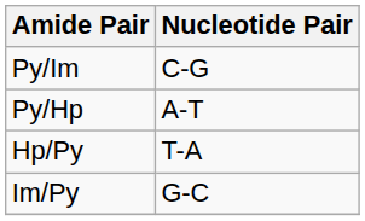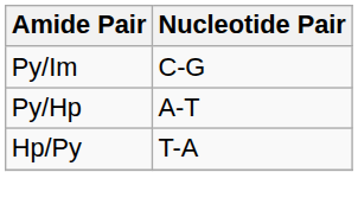 <table class="wikitable" border="1">
 <tr>
 <th>Amide Pair</th>
 <th>Nucleotide Pair</th>
 </tr>
 <tr>
 <td>Py/Im</td>
 <td>C-G</td>
 </tr>
 <tr>
 <td>Py/Hp</td>
 <td>A-T</td>
 </tr>
 <tr>
 <td>Hp/Py</td>
 <td>T-A</td>
 </tr>
 <tr>
-<td>Im/Py</td>
-<td>G-C</td>
-</tr>
-<tr>
 </tr>
 </table>
